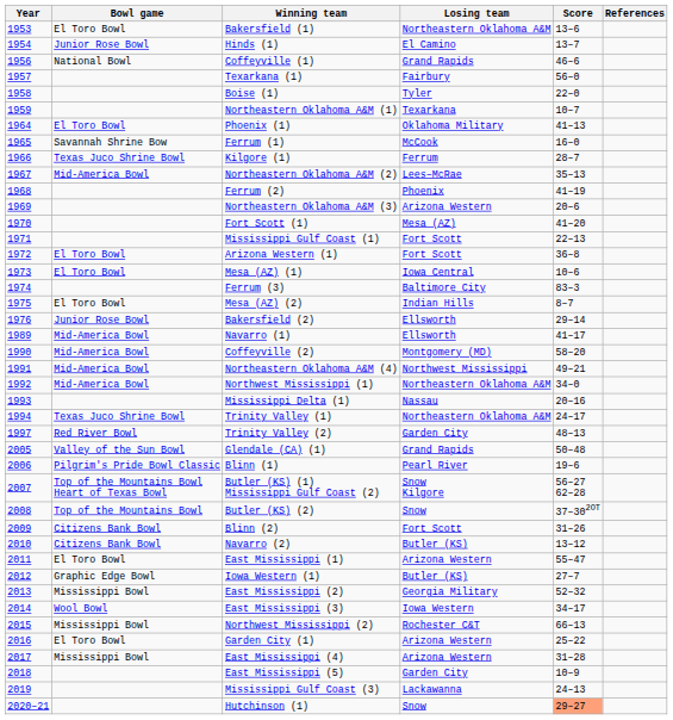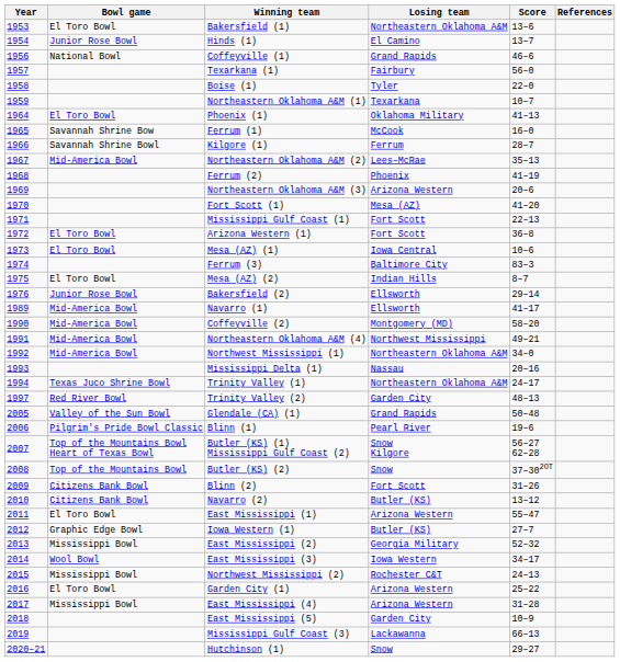 <table class="wikitable sortable">
 <tr>
 <th>Year</th>
 <th>Bowl game</th>
 <th>Winning team</th>
 <th>Losing team</th>
 <th>Score</th>
 <th>References</th>
 </tr>
 <tr>
 <td><a href='#'>1953</a></td>
 <td>El Toro Bowl</td>
 <td><a href='#'>Bakersfield</a> (1)</td>
 <td><a href='#'>Northeastern Oklahoma A&M</a></td>
 <td>13–6</td>
 <td></td>
 </tr>
 <tr>
 <td><a href='#'>1954</a></td>
 <td><a href='#'>Junior Rose Bowl</a></td>
 <td><a href='#'>Hinds</a> (1)</td>
 <td><a href='#'>El Camino</a></td>
 <td>13–7</td>
 <td></td>
 </tr>
 <tr>
 <td><a href='#'>1956</a></td>
 <td>National Bowl</td>
 <td><a href='#'>Coffeyville</a> (1)</td>
 <td><a href='#'>Grand Rapids</a></td>
 <td>46–6</td>
 <td></td>
 </tr>
 <tr>
 <td><a href='#'>1957</a></td>
 <td></td>
 <td><a href='#'>Texarkana</a> (1)</td>
 <td><a href='#'>Fairbury</a></td>
 <td>56–0</td>
 <td></td>
 </tr>
 <tr>
 <td><a href='#'>1958</a></td>
 <td></td>
 <td><a href='#'>Boise</a> (1)</td>
 <td><a href='#'>Tyler</a></td>
 <td>22–0</td>
 <td></td>
 </tr>
 <tr>
 <td><a href='#'>1959</a></td>
 <td></td>
 <td><a href='#'>Northeastern Oklahoma A&M</a> (1)</td>
 <td><a href='#'>Texarkana</a></td>
 <td>10–7</td>
 <td></td>
 </tr>
 <tr>
 <td><a href='#'>1964</a></td>
 <td><a href='#'>El Toro Bowl</a></td>
 <td><a href='#'>Phoenix</a> (1)</td>
 <td><a href='#'>Oklahoma Military</a></td>
 <td>41–13</td>
 <td></td>
 </tr>
 <tr>
 <td><a href='#'>1965</a></td>
 <td>Savannah Shrine Bow</td>
 <td><a href='#'>Ferrum</a> (1)</td>
 <td><a href='#'>McCook</a></td>
 <td>16–0</td>
 <td></td>
 </tr>
 <tr>
 <td><a href='#'>1966</a></td>
-<td><a href='#'>Texas Juco Shrine Bowl</a></td>
+<td>Savannah Shrine Bowl</td>
 <td><a href='#'>Kilgore</a> (1)</td>
 <td><a href='#'>Ferrum</a></td>
 <td>28–7</td>
 <td></td>
 </tr>
 <tr>
 <td><a href='#'>1967</a></td>
 <td><a href='#'>Mid-America Bowl</a></td>
 <td><a href='#'>Northeastern Oklahoma A&M</a> (2)</td>
 <td><a href='#'>Lees–McRae</a></td>
 <td>35–13</td>
 <td></td>
 </tr>
 <tr>
 <td><a href='#'>1968</a></td>
 <td></td>
 <td><a href='#'>Ferrum</a> (2)</td>
 <td><a href='#'>Phoenix</a></td>
 <td>41–19</td>
 <td></td>
 </tr>
 <tr>
 <td><a href='#'>1969</a></td>
 <td></td>
 <td><a href='#'>Northeastern Oklahoma A&M</a> (3)</td>
 <td><a href='#'>Arizona Western</a></td>
 <td>20–6</td>
 <td></td>
 </tr>
 <tr>
 <td><a href='#'>1970</a></td>
 <td></td>
 <td><a href='#'>Fort Scott</a> (1)</td>
 <td><a href='#'>Mesa (AZ)</a></td>
 <td>41–20</td>
 <td></td>
 </tr>
 <tr>
 <td><a href='#'>1971</a></td>
 <td></td>
 <td><a href='#'>Mississippi Gulf Coast</a> (1)</td>
 <td><a href='#'>Fort Scott</a></td>
 <td>22–13</td>
 <td></td>
 </tr>
 <tr>
 <td><a href='#'>1972</a></td>
 <td><a href='#'>El Toro Bowl</a></td>
 <td><a href='#'>Arizona Western</a> (1)</td>
 <td><a href='#'>Fort Scott</a></td>
 <td>36–8</td>
 <td></td>
 </tr>
 <tr>
 <td><a href='#'>1973</a></td>
 <td><a href='#'>El Toro Bowl</a></td>
 <td><a href='#'>Mesa (AZ)</a> (1)</td>
 <td><a href='#'>Iowa Central</a></td>
 <td>10–6</td>
 <td></td>
 </tr>
 <tr>
 <td><a href='#'>1974</a></td>
 <td></td>
 <td><a href='#'>Ferrum</a> (3)</td>
 <td><a href='#'>Baltimore City</a></td>
 <td>83–3</td>
 <td></td>
 </tr>
 <tr>
 <td><a href='#'>1975</a></td>
 <td>El Toro Bowl</td>
 <td><a href='#'>Mesa (AZ)</a> (2)</td>
 <td><a href='#'>Indian Hills</a></td>
 <td>8–7</td>
 <td></td>
 </tr>
 <tr>
 <td><a href='#'>1976</a></td>
 <td><a href='#'>Junior Rose Bowl</a></td>
 <td><a href='#'>Bakersfield</a> (2)</td>
 <td><a href='#'>Ellsworth</a></td>
 <td>29–14</td>
 <td></td>
 </tr>
 <tr>
 <td><a href='#'>1989</a></td>
 <td><a href='#'>Mid-America Bowl</a></td>
 <td><a href='#'>Navarro</a> (1)</td>
 <td><a href='#'>Ellsworth</a></td>
 <td>41–17</td>
 <td></td>
 </tr>
 <tr>
 <td><a href='#'>1990</a></td>
 <td><a href='#'>Mid-America Bowl</a></td>
 <td><a href='#'>Coffeyville</a> (2)</td>
 <td><a href='#'>Montgomery (MD)</a></td>
 <td>58–20</td>
 <td></td>
 </tr>
 <tr>
 <td><a href='#'>1991</a></td>
 <td><a href='#'>Mid-America Bowl</a></td>
 <td><a href='#'>Northeastern Oklahoma A&M</a> (4)</td>
 <td><a href='#'>Northwest Mississippi</a></td>
 <td>49–21</td>
 <td></td>
 </tr>
 <tr>
 <td><a href='#'>1992</a></td>
 <td><a href='#'>Mid-America Bowl</a></td>
 <td><a href='#'>Northwest Mississippi</a> (1)</td>
 <td><a href='#'>Northeastern Oklahoma A&M</a></td>
 <td>34–0</td>
 <td></td>
 </tr>
 <tr>
 <td><a href='#'>1993</a></td>
 <td></td>
 <td><a href='#'>Mississippi Delta</a> (1)</td>
 <td><a href='#'>Nassau</a></td>
 <td>20–16</td>
 <td></td>
 </tr>
 <tr>
 <td><a href='#'>1994</a></td>
 <td><a href='#'>Texas Juco Shrine Bowl</a></td>
 <td><a href='#'>Trinity Valley</a> (1)</td>
 <td><a href='#'>Northeastern Oklahoma A&M</a></td>
 <td>24–17</td>
 <td></td>
 </tr>
 <tr>
 <td><a href='#'>1997</a></td>
 <td><a href='#'>Red River Bowl</a></td>
 <td><a href='#'>Trinity Valley</a> (2)</td>
 <td><a href='#'>Garden City</a></td>
 <td>48–13</td>
 <td></td>
 </tr>
 <tr>
 <td><a href='#'>2005</a></td>
 <td><a href='#'>Valley of the Sun Bowl</a></td>
 <td><a href='#'>Glendale (CA)</a> (1)</td>
 <td><a href='#'>Grand Rapids</a></td>
 <td>50–48</td>
 <td></td>
 </tr>
 <tr>
 <td><a href='#'>2006</a></td>
 <td><a href='#'>Pilgrim's Pride Bowl Classic</a></td>
 <td><a href='#'>Blinn</a> (1)</td>
 <td><a href='#'>Pearl River</a></td>
 <td>19–6</td>
 <td></td>
 </tr>
 <tr>
 <td><a href='#'>2007</a></td>
 <td><a href='#'>Top of the Mountains Bowl</a><br><a href='#'>Heart of Texas Bowl</a></td>
 <td><a href='#'>Butler (KS)</a> (1)<br><a href='#'>Mississippi Gulf Coast</a> (2)</td>
 <td><a href='#'>Snow</a><br><a href='#'>Kilgore</a></td>
 <td>56–27<br>62–28</td>
 <td></td>
 </tr>
 <tr>
 <td><a href='#'>2008</a></td>
 <td><a href='#'>Top of the Mountains Bowl</a></td>
 <td><a href='#'>Butler (KS)</a> (2)</td>
 <td><a href='#'>Snow</a></td>
 <td>37–30<sup>2OT</sup></td>
 <td></td>
 </tr>
 <tr>
 <td><a href='#'>2009</a></td>
 <td><a href='#'>Citizens Bank Bowl</a></td>
 <td><a href='#'>Blinn</a> (2)</td>
 <td><a href='#'>Fort Scott</a></td>
 <td>31–26</td>
 <td></td>
 </tr>
 <tr>
 <td><a href='#'>2010</a></td>
 <td><a href='#'>Citizens Bank Bowl</a></td>
 <td><a href='#'>Navarro</a> (2)</td>
 <td><a href='#'>Butler (KS)</a></td>
 <td>13–12</td>
 <td></td>
 </tr>
 <tr>
 <td><a href='#'>2011</a></td>
 <td>El Toro Bowl</td>
 <td><a href='#'>East Mississippi</a> (1)</td>
 <td><a href='#'>Arizona Western</a></td>
 <td>55–47</td>
 <td></td>
 </tr>
 <tr>
 <td><a href='#'>2012</a></td>
 <td>Graphic Edge Bowl</td>
 <td><a href='#'>Iowa Western</a> (1)</td>
 <td><a href='#'>Butler (KS)</a></td>
 <td>27–7</td>
 <td></td>
 </tr>
 <tr>
 <td><a href='#'>2013</a></td>
 <td>Mississippi Bowl</td>
 <td><a href='#'>East Mississippi</a> (2)</td>
 <td><a href='#'>Georgia Military</a></td>
 <td>52–32</td>
 <td></td>
 </tr>
 <tr>
 <td><a href='#'>2014</a></td>
 <td><a href='#'>Wool Bowl</a></td>
 <td><a href='#'>East Mississippi</a> (3)</td>
 <td><a href='#'>Iowa Western</a></td>
 <td>34–17</td>
 <td></td>
 </tr>
 <tr>
 <td><a href='#'>2015</a></td>
 <td>Mississippi Bowl</td>
 <td><a href='#'>Northwest Mississippi</a> (2)</td>
 <td><a href='#'>Rochester C&T</a></td>
-<td>66–13</td>
+<td>24–13</td>
 <td></td>
 </tr>
 <tr>
 <td><a href='#'>2016</a></td>
 <td>El Toro Bowl</td>
 <td><a href='#'>Garden City</a> (1)</td>
 <td><a href='#'>Arizona Western</a></td>
 <td>25–22</td>
 <td></td>
 </tr>
 <tr>
 <td><a href='#'>2017</a></td>
 <td>Mississippi Bowl</td>
 <td><a href='#'>East Mississippi</a> (4)</td>
 <td><a href='#'>Arizona Western</a></td>
 <td>31–28</td>
 <td></td>
 </tr>
 <tr>
 <td><a href='#'>2018</a></td>
 <td></td>
 <td><a href='#'>East Mississippi</a> (5)</td>
 <td><a href='#'>Garden City</a></td>
 <td>10–9</td>
 <td></td>
 </tr>
 <tr>
 <td><a href='#'>2019</a></td>
 <td></td>
 <td><a href='#'>Mississippi Gulf Coast</a> (3)</td>
 <td><a href='#'>Lackawanna</a></td>
-<td>24–13</td>
+<td>66–13</td>
 <td></td>
 </tr>
 <tr>
 <td><a href='#'>2020–21</a></td>
 <td></td>
 <td><a href='#'>Hutchinson</a> (1)</td>
 <td><a href='#'>Snow</a></td>
-<td style="background: lightsalmon;">29–27</td>
+<td>29–27</td>
 <td></td>
 </tr>
 </table>
